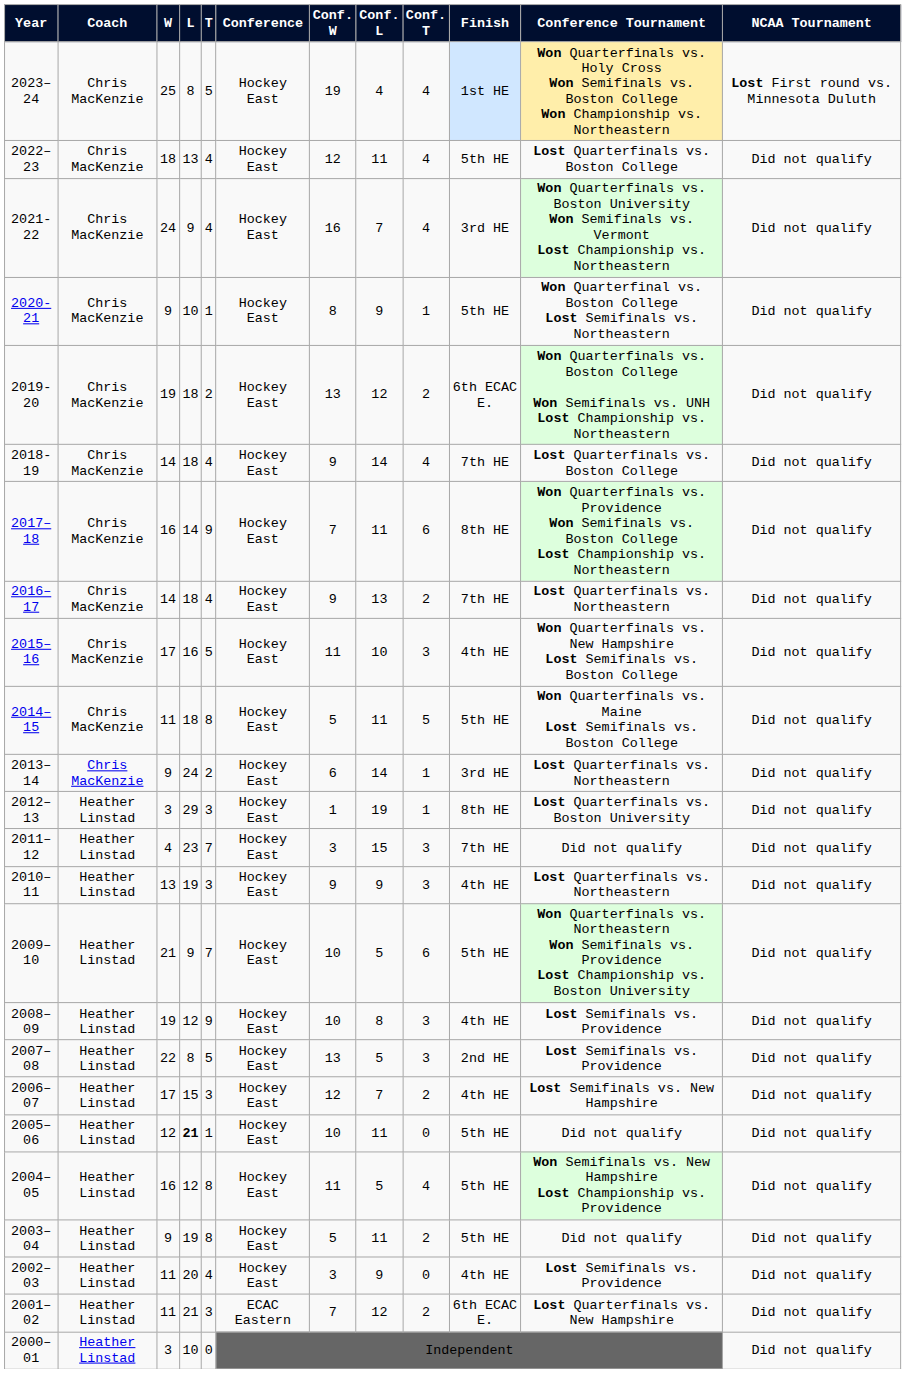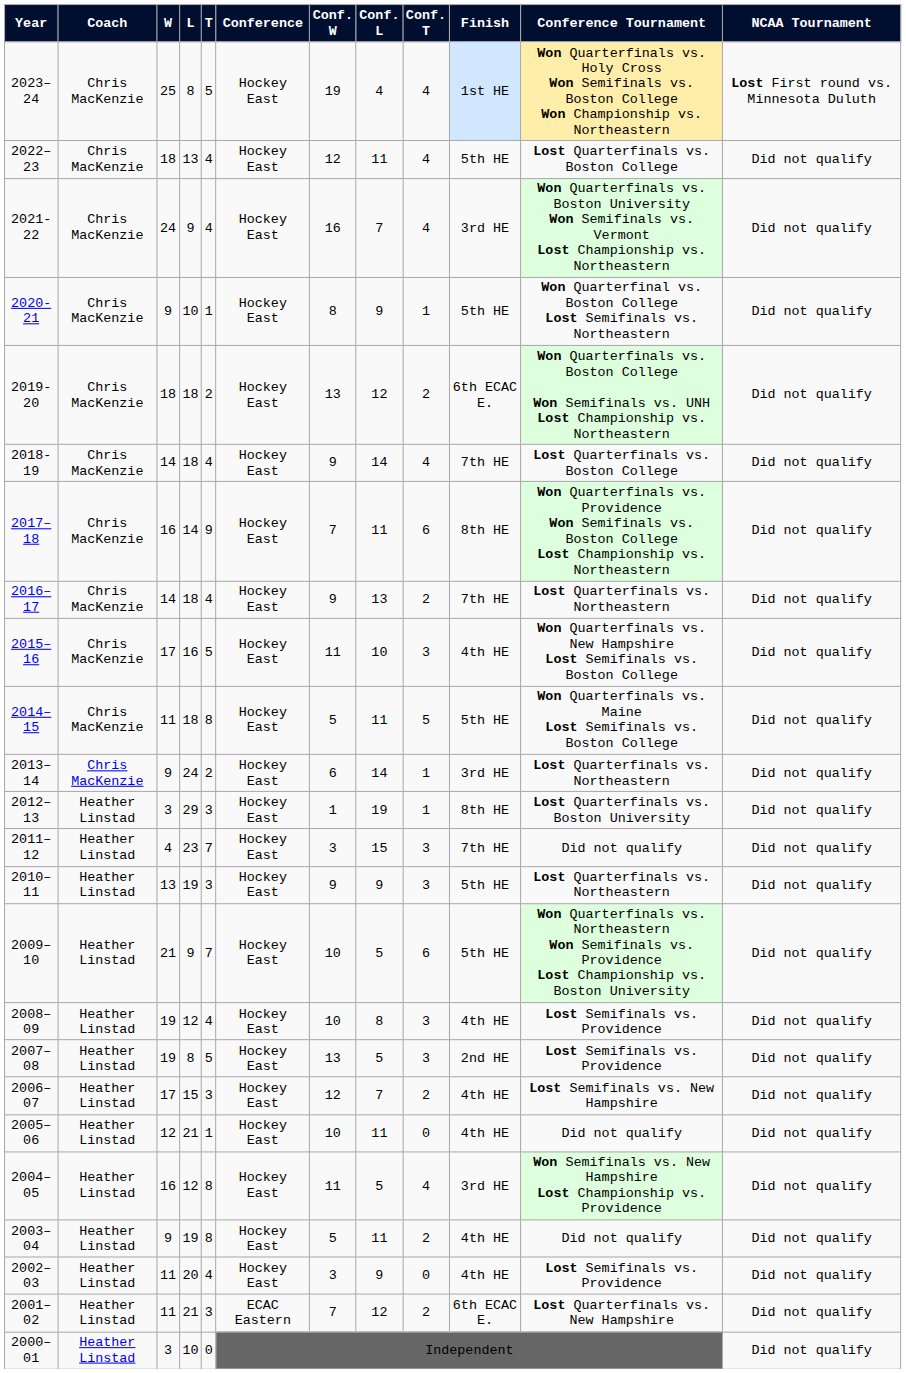 <table class="wikitable">
 <tr style="text-align:center; background:#000E2F; color:white;">
 <td><strong>Year</strong></td>
 <td><strong>Coach</strong></td>
 <td><strong>W</strong></td>
 <td><strong>L</strong></td>
 <td><strong>T</strong></td>
 <td><strong>Conference</strong></td>
 <td><strong>Conf. <br> W</strong></td>
 <td><strong>Conf. <br> L</strong></td>
 <td><strong>Conf. <br> T</strong></td>
 <td><strong>Finish</strong></td>
 <td><strong>Conference Tournament</strong></td>
 <td><strong>NCAA Tournament</strong></td>
 </tr>
 <tr align="center" bgcolor="">
 <td>2023–24</td>
 <td>Chris MacKenzie</td>
 <td>25</td>
 <td>8</td>
 <td>5</td>
 <td>Hockey East</td>
 <td>19</td>
 <td>4</td>
 <td>4</td>
 <td style="background: #d0e7ff;">1st HE</td>
 <td style="background: #ffeeaa;"><strong>Won</strong> Quarterfinals vs. Holy Cross  <br><strong>Won</strong> Semifinals vs. Boston College  <br><strong>Won</strong> Championship vs. Northeastern </td>
 <td><strong>Lost</strong> First round vs. Minnesota Duluth </td>
 </tr>
 <tr align="center" bgcolor="">
 <td>2022–23</td>
 <td>Chris MacKenzie</td>
 <td>18</td>
 <td>13</td>
 <td>4</td>
 <td>Hockey East</td>
 <td>12</td>
 <td>11</td>
 <td>4</td>
 <td>5th HE</td>
 <td><strong>Lost</strong> Quarterfinals vs. Boston College </td>
 <td>Did not qualify</td>
 </tr>
 <tr align="center" bgcolor="">
 <td>2021-22</td>
 <td>Chris MacKenzie</td>
 <td>24</td>
 <td>9</td>
 <td>4</td>
 <td>Hockey East</td>
 <td>16</td>
 <td>7</td>
 <td>4</td>
 <td>3rd HE</td>
 <td style="background: #ddffdd;"><strong>Won</strong> Quarterfinals vs. Boston University  <br> <strong>Won</strong> Semifinals vs. Vermont  <br><strong>Lost</strong> Championship vs. Northeastern </td>
 <td>Did not qualify</td>
 </tr>
 <tr align="center" bgcolor="">
 <td><a href='#'>2020-21</a></td>
 <td>Chris MacKenzie</td>
 <td>9</td>
 <td>10</td>
 <td>1</td>
 <td>Hockey East</td>
 <td>8</td>
 <td>9</td>
 <td>1</td>
 <td>5th HE</td>
 <td><strong>Won</strong> Quarterfinal vs. Boston College <br><strong>Lost</strong> Semifinals vs. Northeastern </td>
 <td>Did not qualify</td>
 </tr>
 <tr align="center" bgcolor="">
 <td>2019-20</td>
 <td>Chris MacKenzie</td>
-<td>19</td>
+<td>18</td>
 <td>18</td>
 <td>2</td>
 <td>Hockey East</td>
 <td>13</td>
 <td>12</td>
 <td>2</td>
 <td>6th ECAC E.</td>
 <td style="background: #ddffdd;"><strong>Won</strong> Quarterfinals vs. Boston College <br><br><strong>Won</strong> Semifinals vs. UNH <br><strong>Lost</strong> Championship vs. Northeastern </td>
 <td>Did not qualify</td>
 </tr>
 <tr align="center" bgcolor="">
 <td>2018-19</td>
 <td>Chris MacKenzie</td>
 <td>14</td>
 <td>18</td>
 <td>4</td>
 <td>Hockey East</td>
 <td>9</td>
 <td>14</td>
 <td>4</td>
 <td>7th HE</td>
 <td><strong>Lost</strong> Quarterfinals vs. Boston College </td>
 <td>Did not qualify</td>
 </tr>
 <tr align="center" bgcolor="">
 <td><a href='#'>2017–18</a></td>
 <td>Chris MacKenzie</td>
 <td>16</td>
 <td>14</td>
 <td>9</td>
 <td>Hockey East</td>
 <td>7</td>
 <td>11</td>
 <td>6</td>
 <td>8th HE</td>
 <td style="background: #ddffdd;"><strong>Won</strong> Quarterfinals vs. Providence  <br> <strong>Won</strong> Semifinals vs. Boston College  <br> <strong>Lost</strong> Championship vs. Northeastern </td>
 <td>Did not qualify</td>
 </tr>
 <tr align="center" bgcolor="">
 <td><a href='#'>2016–17</a></td>
 <td>Chris MacKenzie</td>
 <td>14</td>
 <td>18</td>
 <td>4</td>
 <td>Hockey East</td>
 <td>9</td>
 <td>13</td>
 <td>2</td>
 <td>7th HE</td>
 <td><strong>Lost</strong> Quarterfinals vs. Northeastern </td>
 <td>Did not qualify</td>
 </tr>
 <tr align="center" bgcolor="">
 <td><a href='#'>2015–16</a></td>
 <td>Chris MacKenzie</td>
 <td>17</td>
 <td>16</td>
 <td>5</td>
 <td>Hockey East</td>
 <td>11</td>
 <td>10</td>
 <td>3</td>
 <td>4th HE</td>
 <td><strong>Won</strong> Quarterfinals vs. New Hampshire  <br> <strong>Lost</strong> Semifinals vs. Boston College </td>
 <td>Did not qualify</td>
 </tr>
 <tr align="center" bgcolor="">
 <td><a href='#'>2014–15</a></td>
 <td>Chris MacKenzie</td>
 <td>11</td>
 <td>18</td>
 <td>8</td>
 <td>Hockey East</td>
 <td>5</td>
 <td>11</td>
 <td>5</td>
 <td>5th HE</td>
 <td><strong>Won</strong> Quarterfinals vs. Maine  <br> <strong>Lost</strong> Semifinals vs. Boston College </td>
 <td>Did not qualify</td>
 </tr>
 <tr align="center" bgcolor="">
 <td>2013–14</td>
 <td><a href='#'>Chris MacKenzie</a></td>
 <td>9</td>
 <td>24</td>
 <td>2</td>
 <td>Hockey East</td>
 <td>6</td>
 <td>14</td>
 <td>1</td>
 <td>3rd HE</td>
 <td><strong>Lost</strong> Quarterfinals vs. Northeastern </td>
 <td>Did not qualify</td>
 </tr>
 <tr align="center" bgcolor="">
 <td>2012–13</td>
 <td>Heather Linstad</td>
 <td>3</td>
 <td>29</td>
 <td>3</td>
 <td>Hockey East</td>
 <td>1</td>
 <td>19</td>
 <td>1</td>
 <td>8th HE</td>
 <td><strong>Lost</strong> Quarterfinals vs. Boston University </td>
 <td>Did not qualify</td>
 </tr>
 <tr align="center" bgcolor="">
 <td>2011–12</td>
 <td>Heather Linstad</td>
 <td>4</td>
 <td>23</td>
 <td>7</td>
 <td>Hockey East</td>
 <td>3</td>
 <td>15</td>
 <td>3</td>
 <td>7th HE</td>
 <td>Did not qualify</td>
 <td>Did not qualify</td>
 </tr>
 <tr align="center" bgcolor="">
 <td>2010–11</td>
 <td>Heather Linstad</td>
 <td>13</td>
 <td>19</td>
 <td>3</td>
 <td>Hockey East</td>
 <td>9</td>
 <td>9</td>
 <td>3</td>
-<td>4th HE</td>
+<td>5th HE</td>
 <td><strong>Lost</strong> Quarterfinals vs. Northeastern </td>
 <td>Did not qualify</td>
 </tr>
 <tr align="center" bgcolor="">
 <td>2009–10</td>
 <td>Heather Linstad</td>
 <td>21</td>
 <td>9</td>
 <td>7</td>
 <td>Hockey East</td>
 <td>10</td>
 <td>5</td>
 <td>6</td>
 <td>5th HE</td>
 <td style="background: #ddffdd;"><strong>Won</strong> Quarterfinals vs. Northeastern  <br> <strong>Won</strong> Semifinals vs. Providence  <br> <strong>Lost</strong> Championship vs. Boston University </td>
 <td>Did not qualify</td>
 </tr>
 <tr align="center" bgcolor="">
 <td>2008–09</td>
 <td>Heather Linstad</td>
 <td>19</td>
 <td>12</td>
-<td>9</td>
+<td>4</td>
 <td>Hockey East</td>
 <td>10</td>
 <td>8</td>
 <td>3</td>
 <td>4th HE</td>
 <td><strong>Lost</strong> Semifinals vs. Providence </td>
 <td>Did not qualify</td>
 </tr>
 <tr align="center" bgcolor="">
 <td>2007–08</td>
 <td>Heather Linstad</td>
-<td>22</td>
+<td>19</td>
 <td>8</td>
 <td>5</td>
 <td>Hockey East</td>
 <td>13</td>
 <td>5</td>
 <td>3</td>
 <td>2nd HE</td>
 <td><strong>Lost</strong> Semifinals vs. Providence </td>
 <td>Did not qualify</td>
 </tr>
 <tr align="center" bgcolor="">
 <td>2006–07</td>
 <td>Heather Linstad</td>
 <td>17</td>
 <td>15</td>
 <td>3</td>
 <td>Hockey East</td>
 <td>12</td>
 <td>7</td>
 <td>2</td>
 <td>4th HE</td>
 <td><strong>Lost</strong> Semifinals vs. New Hampshire </td>
 <td>Did not qualify</td>
 </tr>
 <tr align="center" bgcolor="">
 <td>2005–06</td>
 <td>Heather Linstad</td>
 <td>12</td>
-<td><strong>21</strong></td>
+<td>21</td>
 <td>1</td>
 <td>Hockey East</td>
 <td>10</td>
 <td>11</td>
 <td>0</td>
-<td>5th HE</td>
+<td>4th HE</td>
 <td>Did not qualify</td>
 <td>Did not qualify</td>
 </tr>
 <tr align="center" bgcolor="">
 <td>2004–05</td>
 <td>Heather Linstad</td>
 <td>16</td>
 <td>12</td>
 <td>8</td>
 <td>Hockey East</td>
 <td>11</td>
 <td>5</td>
 <td>4</td>
-<td>5th HE</td>
+<td>3rd HE</td>
 <td style="background: #ddffdd;"><strong>Won</strong> Semifinals vs. New Hampshire  <br> <strong>Lost</strong> Championship vs. Providence </td>
 <td>Did not qualify</td>
 </tr>
 <tr align="center" bgcolor="">
 <td>2003–04</td>
 <td>Heather Linstad</td>
 <td>9</td>
 <td>19</td>
 <td>8</td>
 <td>Hockey East</td>
 <td>5</td>
 <td>11</td>
 <td>2</td>
-<td>5th HE</td>
+<td>4th HE</td>
 <td>Did not qualify</td>
 <td>Did not qualify</td>
 </tr>
 <tr align="center" bgcolor="">
 <td>2002–03</td>
 <td>Heather Linstad</td>
 <td>11</td>
 <td>20</td>
 <td>4</td>
 <td>Hockey East</td>
 <td>3</td>
 <td>9</td>
 <td>0</td>
 <td>4th HE</td>
 <td><strong>Lost</strong> Semifinals vs. Providence </td>
 <td>Did not qualify</td>
 </tr>
 <tr align="center" bgcolor="">
 <td>2001–02</td>
 <td>Heather Linstad</td>
 <td>11</td>
 <td>21</td>
 <td>3</td>
 <td>ECAC Eastern</td>
 <td>7</td>
 <td>12</td>
 <td>2</td>
 <td>6th ECAC E.</td>
 <td><strong>Lost</strong> Quarterfinals vs. New Hampshire </td>
 <td>Did not qualify</td>
 </tr>
 <tr align="center" bgcolor="">
 <td>2000–01</td>
 <td><a href='#'>Heather Linstad</a></td>
 <td>3</td>
 <td>10</td>
 <td>0</td>
 <td colspan="6;" style="background: #666666;">Independent</td>
 <td>Did not qualify</td>
 </tr>
 </table>
